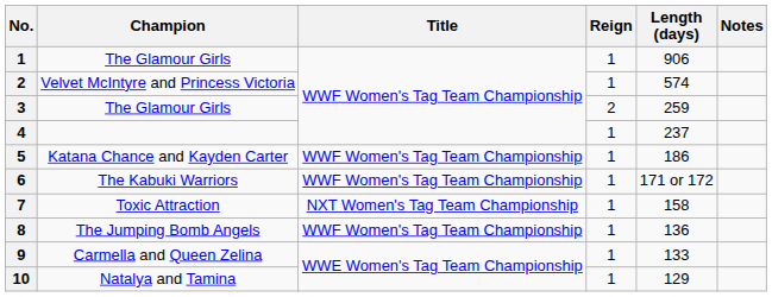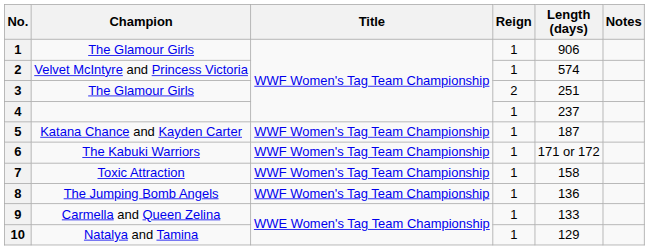 <table class="wikitable sortable" style="text-align: center">
 <tr>
 <th>No.</th>
 <th>Champion</th>
 <th>Title</th>
 <th>Reign</th>
 <th>Length<br>(days)</th>
 <th>Notes</th>
 </tr>
 <tr>
 <th>1</th>
 <td><a href='#'>The Glamour Girls</a><br></td>
 <td rowspan=4><a href='#'>WWF Women's Tag Team Championship</a></td>
 <td>1</td>
 <td>906</td>
 <td></td>
 </tr>
 <tr>
 <th>2</th>
 <td><a href='#'>Velvet McIntyre</a> and <a href='#'>Princess Victoria</a></td>
 <td>1</td>
 <td>574</td>
 <td align=left></td>
 </tr>
 <tr>
 <th>3</th>
 <td><a href='#'>The Glamour Girls</a><br></td>
 <td>2</td>
-<td>259</td>
+<td>251</td>
 <td></td>
 </tr>
 <tr>
 <th>4</th>
 <td></td>
 <td>1</td>
 <td>237</td>
 <td></td>
 </tr>
 <tr>
 <th>5</th>
 <td><a href='#'>Katana Chance</a> and <a href='#'>Kayden Carter</a></td>
 <td><a href='#'>WWF Women's Tag Team Championship</a></td>
 <td>1</td>
-<td>186</td>
+<td>187</td>
 <td></td>
 </tr>
 <tr>
 <th>6</th>
 <td><a href='#'>The Kabuki Warriors</a><br></td>
 <td><a href='#'>WWF Women's Tag Team Championship</a></td>
 <td>1</td>
 <td>171 or 172</td>
 <td align=left></td>
 </tr>
 <tr>
 <th>7</th>
 <td><a href='#'>Toxic Attraction</a><br></td>
-<td><a href='#'>NXT Women's Tag Team Championship</a></td>
+<td><a href='#'>WWF Women's Tag Team Championship</a></td>
 <td>1</td>
 <td>158</td>
 <td></td>
 </tr>
 <tr>
 <th>8</th>
 <td><a href='#'>The Jumping Bomb Angels</a><br></td>
 <td><a href='#'>WWF Women's Tag Team Championship</a></td>
 <td>1</td>
 <td>136</td>
 <td></td>
 </tr>
 <tr>
 <th>9</th>
 <td><a href='#'>Carmella</a> and <a href='#'>Queen Zelina</a></td>
 <td rowspan="2"><a href='#'>WWE Women's Tag Team Championship</a></td>
 <td>1</td>
 <td>133</td>
 <td></td>
 </tr>
 <tr>
 <th>10</th>
 <td><a href='#'>Natalya</a> and <a href='#'>Tamina</a></td>
 <td>1</td>
 <td>129</td>
 <td></td>
 </tr>
 </table>
